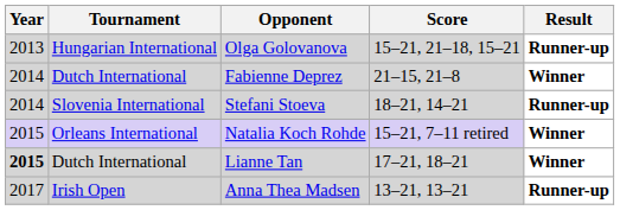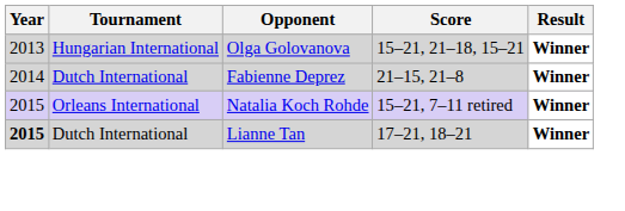 <table class="sortable wikitable" style="font-size: 90%;">
 <tr>
 <th>Year</th>
 <th>Tournament</th>
 <th>Opponent</th>
 <th>Score</th>
 <th>Result</th>
 </tr>
 <tr style="background:#D5D5D5">
 <td align="center">2013</td>
 <td align="left"><a href='#'>Hungarian International</a></td>
 <td align="left"> <a href='#'>Olga Golovanova</a></td>
 <td align="left">15–21, 21–18, 15–21</td>
-<td style="text-align:left; background:white"> <strong>Runner-up</strong></td>
+<td style="text-align:left; background:white"> <strong>Winner</strong></td>
 </tr>
 <tr style="background:#D5D5D5">
 <td align="center">2014</td>
 <td align="left"><a href='#'>Dutch International</a></td>
 <td align="left"> <a href='#'>Fabienne Deprez</a></td>
 <td align="left">21–15, 21–8</td>
 <td style="text-align:left; background:white"> <strong>Winner</strong></td>
-</tr>
-<tr style="background:#D5D5D5">
-<td align="center">2014</td>
-<td align="left"><a href='#'>Slovenia International</a></td>
-<td align="left"> <a href='#'>Stefani Stoeva</a></td>
-<td align="left">18–21, 14–21</td>
-<td style="text-align:left; background:white"> <strong>Runner-up</strong></td>
 </tr>
 <tr style="background:#D8CEF6">
 <td align="center">2015</td>
 <td align="left"><a href='#'>Orleans International</a></td>
 <td align="left"> <a href='#'>Natalia Koch Rohde</a></td>
 <td align="left">15–21, 7–11 retired</td>
 <td style="text-align:left; background:white"> <strong>Winner</strong></td>
 </tr>
 <tr style="background:#D5D5D5">
 <td align="center"><strong>2015</strong></td>
 <td align="left">Dutch International</td>
 <td align="left"> <a href='#'>Lianne Tan</a></td>
 <td align="left">17–21, 18–21</td>
 <td style="text-align:left; background:white"> <strong>Winner</strong></td>
 </tr>
-<tr style="background:#D5D5D5">
-<td align="center">2017</td>
-<td align="left"><a href='#'>Irish Open</a></td>
-<td align="left"> <a href='#'>Anna Thea Madsen</a></td>
-<td align="left">13–21, 13–21</td>
-<td style="text-align:left; background:white"> <strong>Runner-up</strong></td>
-</tr>
 </table>
